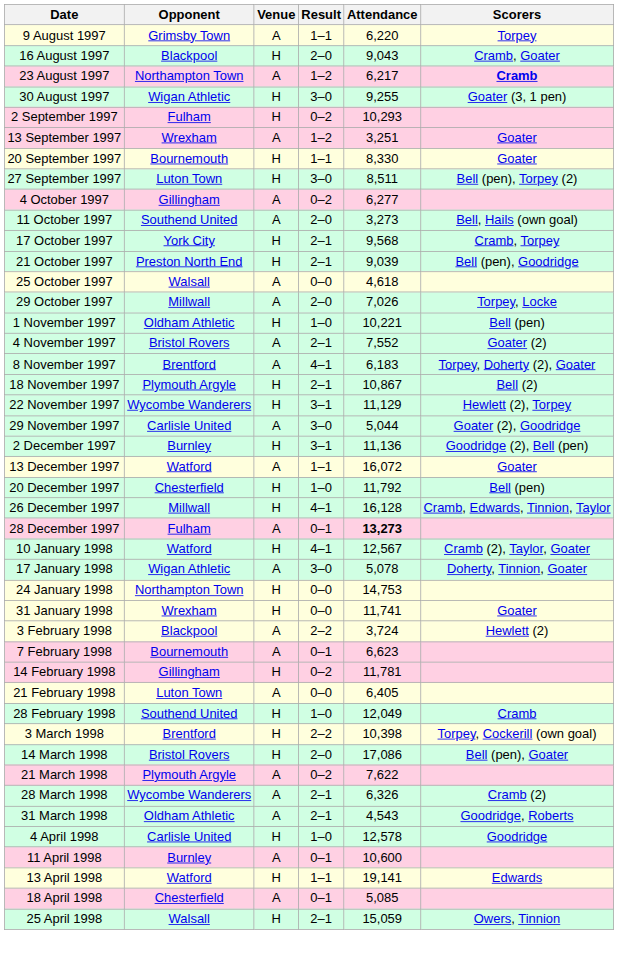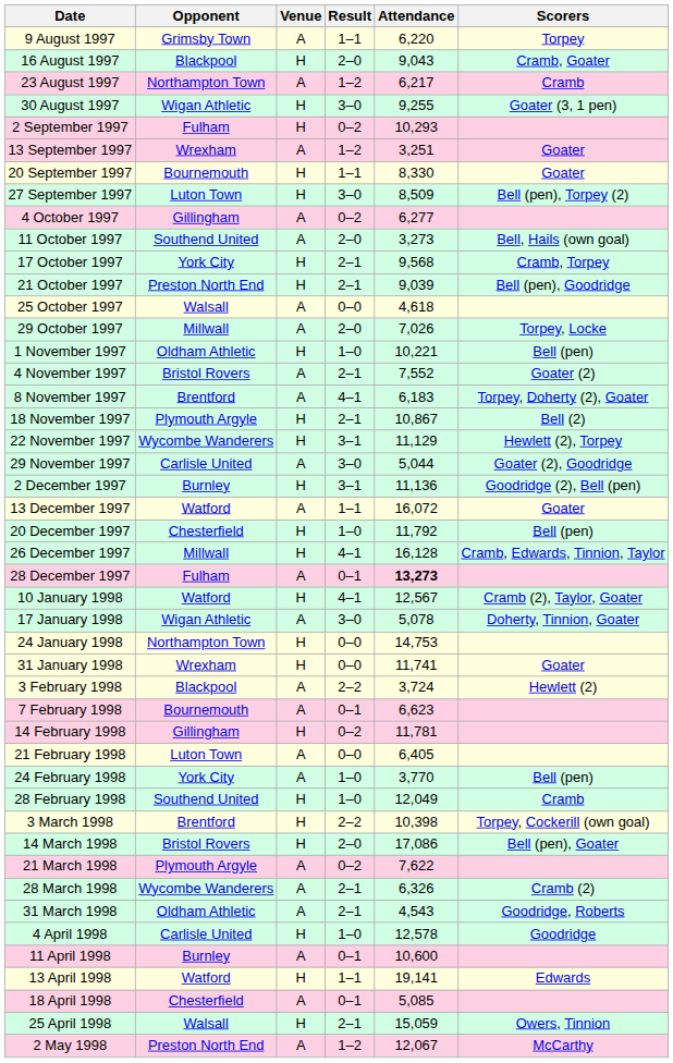 <table class="wikitable sortable" style="text-align:center;">
 <tr>
 <th>Date</th>
 <th>Opponent</th>
 <th>Venue</th>
 <th>Result</th>
 <th>Attendance</th>
 <th>Scorers</th>
 </tr>
 <tr style="background:#ffd;">
 <td>9 August 1997</td>
 <td><a href='#'>Grimsby Town</a></td>
 <td>A</td>
 <td>1–1</td>
 <td>6,220</td>
 <td><a href='#'>Torpey</a></td>
 </tr>
 <tr style="background:#d0ffe3;">
 <td>16 August 1997</td>
 <td><a href='#'>Blackpool</a></td>
 <td>H</td>
 <td>2–0</td>
 <td>9,043</td>
 <td><a href='#'>Cramb</a>, <a href='#'>Goater</a></td>
 </tr>
 <tr style="background:#ffd0e3;">
 <td>23 August 1997</td>
 <td><a href='#'>Northampton Town</a></td>
 <td>A</td>
 <td>1–2</td>
 <td>6,217</td>
-<td><strong><a href='#'>Cramb</a></strong></td>
+<td><a href='#'>Cramb</a></td>
 </tr>
 <tr style="background:#d0ffe3;">
 <td>30 August 1997</td>
 <td><a href='#'>Wigan Athletic</a></td>
 <td>H</td>
 <td>3–0</td>
 <td>9,255</td>
 <td><a href='#'>Goater</a> (3, 1 pen)</td>
 </tr>
 <tr style="background:#ffd0e3;">
 <td>2 September 1997</td>
 <td><a href='#'>Fulham</a></td>
 <td>H</td>
 <td>0–2</td>
 <td>10,293</td>
 <td></td>
 </tr>
 <tr style="background:#ffd0e3;">
 <td>13 September 1997</td>
 <td><a href='#'>Wrexham</a></td>
 <td>A</td>
 <td>1–2</td>
 <td>3,251</td>
 <td><a href='#'>Goater</a></td>
 </tr>
 <tr style="background:#ffd;">
 <td>20 September 1997</td>
 <td><a href='#'>Bournemouth</a></td>
 <td>H</td>
 <td>1–1</td>
 <td>8,330</td>
 <td><a href='#'>Goater</a></td>
 </tr>
 <tr style="background:#d0ffe3;">
 <td>27 September 1997</td>
 <td><a href='#'>Luton Town</a></td>
 <td>H</td>
 <td>3–0</td>
-<td>8,511</td>
+<td>8,509</td>
 <td><a href='#'>Bell</a> (pen), <a href='#'>Torpey</a> (2)</td>
 </tr>
 <tr style="background:#ffd0e3;">
 <td>4 October 1997</td>
 <td><a href='#'>Gillingham</a></td>
 <td>A</td>
 <td>0–2</td>
 <td>6,277</td>
 <td></td>
 </tr>
 <tr style="background:#d0ffe3;">
 <td>11 October 1997</td>
 <td><a href='#'>Southend United</a></td>
 <td>A</td>
 <td>2–0</td>
 <td>3,273</td>
 <td><a href='#'>Bell</a>, <a href='#'>Hails</a> (own goal)</td>
 </tr>
 <tr style="background:#d0ffe3;">
 <td>17 October 1997</td>
 <td><a href='#'>York City</a></td>
 <td>H</td>
 <td>2–1</td>
 <td>9,568</td>
 <td><a href='#'>Cramb</a>, <a href='#'>Torpey</a></td>
 </tr>
 <tr style="background:#d0ffe3;">
 <td>21 October 1997</td>
 <td><a href='#'>Preston North End</a></td>
 <td>H</td>
 <td>2–1</td>
 <td>9,039</td>
 <td><a href='#'>Bell</a> (pen), <a href='#'>Goodridge</a></td>
 </tr>
 <tr style="background:#ffd;">
 <td>25 October 1997</td>
 <td><a href='#'>Walsall</a></td>
 <td>A</td>
 <td>0–0</td>
 <td>4,618</td>
 <td></td>
 </tr>
 <tr style="background:#d0ffe3;">
 <td>29 October 1997</td>
 <td><a href='#'>Millwall</a></td>
 <td>A</td>
 <td>2–0</td>
 <td>7,026</td>
 <td><a href='#'>Torpey</a>, <a href='#'>Locke</a></td>
 </tr>
 <tr style="background:#d0ffe3;">
 <td>1 November 1997</td>
 <td><a href='#'>Oldham Athletic</a></td>
 <td>H</td>
 <td>1–0</td>
 <td>10,221</td>
 <td><a href='#'>Bell</a> (pen)</td>
 </tr>
 <tr style="background:#d0ffe3;">
 <td>4 November 1997</td>
 <td><a href='#'>Bristol Rovers</a></td>
 <td>A</td>
 <td>2–1</td>
 <td>7,552</td>
 <td><a href='#'>Goater</a> (2)</td>
 </tr>
 <tr style="background:#d0ffe3;">
 <td>8 November 1997</td>
 <td><a href='#'>Brentford</a></td>
 <td>A</td>
 <td>4–1</td>
 <td>6,183</td>
 <td><a href='#'>Torpey</a>, <a href='#'>Doherty</a> (2), <a href='#'>Goater</a></td>
 </tr>
 <tr style="background:#d0ffe3;">
 <td>18 November 1997</td>
 <td><a href='#'>Plymouth Argyle</a></td>
 <td>H</td>
 <td>2–1</td>
 <td>10,867</td>
 <td><a href='#'>Bell</a> (2)</td>
 </tr>
 <tr style="background:#d0ffe3;">
 <td>22 November 1997</td>
 <td><a href='#'>Wycombe Wanderers</a></td>
 <td>H</td>
 <td>3–1</td>
 <td>11,129</td>
 <td><a href='#'>Hewlett</a> (2), <a href='#'>Torpey</a></td>
 </tr>
 <tr style="background:#d0ffe3;">
 <td>29 November 1997</td>
 <td><a href='#'>Carlisle United</a></td>
 <td>A</td>
 <td>3–0</td>
 <td>5,044</td>
 <td><a href='#'>Goater</a> (2), <a href='#'>Goodridge</a></td>
 </tr>
 <tr style="background:#d0ffe3;">
 <td>2 December 1997</td>
 <td><a href='#'>Burnley</a></td>
 <td>H</td>
 <td>3–1</td>
 <td>11,136</td>
 <td><a href='#'>Goodridge</a> (2), <a href='#'>Bell</a> (pen)</td>
 </tr>
 <tr style="background:#ffd;">
 <td>13 December 1997</td>
 <td><a href='#'>Watford</a></td>
 <td>A</td>
 <td>1–1</td>
 <td>16,072</td>
 <td><a href='#'>Goater</a></td>
 </tr>
 <tr style="background:#d0ffe3;">
 <td>20 December 1997</td>
 <td><a href='#'>Chesterfield</a></td>
 <td>H</td>
 <td>1–0</td>
 <td>11,792</td>
 <td><a href='#'>Bell</a> (pen)</td>
 </tr>
 <tr style="background:#d0ffe3;">
 <td>26 December 1997</td>
 <td><a href='#'>Millwall</a></td>
 <td>H</td>
 <td>4–1</td>
 <td>16,128</td>
 <td><a href='#'>Cramb</a>, <a href='#'>Edwards</a>, <a href='#'>Tinnion</a>, <a href='#'>Taylor</a></td>
 </tr>
 <tr style="background:#ffd0e3;">
 <td>28 December 1997</td>
 <td><a href='#'>Fulham</a></td>
 <td>A</td>
 <td>0–1</td>
 <td><strong>13,273</strong></td>
 <td></td>
 </tr>
 <tr style="background:#d0ffe3;">
 <td>10 January 1998</td>
 <td><a href='#'>Watford</a></td>
 <td>H</td>
 <td>4–1</td>
 <td>12,567</td>
 <td><a href='#'>Cramb</a> (2), <a href='#'>Taylor</a>, <a href='#'>Goater</a></td>
 </tr>
 <tr style="background:#d0ffe3;">
 <td>17 January 1998</td>
 <td><a href='#'>Wigan Athletic</a></td>
 <td>A</td>
 <td>3–0</td>
 <td>5,078</td>
 <td><a href='#'>Doherty</a>, <a href='#'>Tinnion</a>, <a href='#'>Goater</a></td>
 </tr>
 <tr style="background:#ffd;">
 <td>24 January 1998</td>
 <td><a href='#'>Northampton Town</a></td>
 <td>H</td>
 <td>0–0</td>
 <td>14,753</td>
 <td></td>
 </tr>
 <tr style="background:#ffd;">
 <td>31 January 1998</td>
 <td><a href='#'>Wrexham</a></td>
 <td>H</td>
 <td>0–0</td>
 <td>11,741</td>
 <td><a href='#'>Goater</a></td>
 </tr>
 <tr style="background:#ffd;">
 <td>3 February 1998</td>
 <td><a href='#'>Blackpool</a></td>
 <td>A</td>
 <td>2–2</td>
 <td>3,724</td>
 <td><a href='#'>Hewlett</a> (2)</td>
 </tr>
 <tr style="background:#ffd0e3;">
 <td>7 February 1998</td>
 <td><a href='#'>Bournemouth</a></td>
 <td>A</td>
 <td>0–1</td>
 <td>6,623</td>
 <td></td>
 </tr>
 <tr style="background:#ffd0e3;">
 <td>14 February 1998</td>
 <td><a href='#'>Gillingham</a></td>
 <td>H</td>
 <td>0–2</td>
 <td>11,781</td>
 <td></td>
 </tr>
 <tr style="background:#ffd;">
 <td>21 February 1998</td>
 <td><a href='#'>Luton Town</a></td>
 <td>A</td>
 <td>0–0</td>
 <td>6,405</td>
 <td></td>
 </tr>
 <tr style="background:#d0ffe3;">
+<td>24 February 1998</td>
+<td><a href='#'>York City</a></td>
+<td>A</td>
+<td>1–0</td>
+<td>3,770</td>
+<td><a href='#'>Bell</a> (pen)</td>
+</tr>
+<tr style="background:#d0ffe3;">
 <td>28 February 1998</td>
 <td><a href='#'>Southend United</a></td>
 <td>H</td>
 <td>1–0</td>
 <td>12,049</td>
 <td><a href='#'>Cramb</a></td>
 </tr>
 <tr style="background:#ffd;">
 <td>3 March 1998</td>
 <td><a href='#'>Brentford</a></td>
 <td>H</td>
 <td>2–2</td>
 <td>10,398</td>
 <td><a href='#'>Torpey</a>, <a href='#'>Cockerill</a> (own goal)</td>
 </tr>
 <tr style="background:#d0ffe3;">
 <td>14 March 1998</td>
 <td><a href='#'>Bristol Rovers</a></td>
 <td>H</td>
 <td>2–0</td>
 <td>17,086</td>
 <td><a href='#'>Bell</a> (pen), <a href='#'>Goater</a></td>
 </tr>
 <tr style="background:#ffd0e3;">
 <td>21 March 1998</td>
 <td><a href='#'>Plymouth Argyle</a></td>
 <td>A</td>
 <td>0–2</td>
 <td>7,622</td>
 <td></td>
 </tr>
 <tr style="background:#d0ffe3;">
 <td>28 March 1998</td>
 <td><a href='#'>Wycombe Wanderers</a></td>
 <td>A</td>
 <td>2–1</td>
 <td>6,326</td>
 <td><a href='#'>Cramb</a> (2)</td>
 </tr>
 <tr style="background:#d0ffe3;">
 <td>31 March 1998</td>
 <td><a href='#'>Oldham Athletic</a></td>
 <td>A</td>
 <td>2–1</td>
 <td>4,543</td>
 <td><a href='#'>Goodridge</a>, <a href='#'>Roberts</a></td>
 </tr>
 <tr style="background:#d0ffe3;">
 <td>4 April 1998</td>
 <td><a href='#'>Carlisle United</a></td>
 <td>H</td>
 <td>1–0</td>
 <td>12,578</td>
 <td><a href='#'>Goodridge</a></td>
 </tr>
 <tr style="background:#ffd0e3;">
 <td>11 April 1998</td>
 <td><a href='#'>Burnley</a></td>
 <td>A</td>
 <td>0–1</td>
 <td>10,600</td>
 <td></td>
 </tr>
 <tr style="background:#ffd;">
 <td>13 April 1998</td>
 <td><a href='#'>Watford</a></td>
 <td>H</td>
 <td>1–1</td>
 <td>19,141</td>
 <td><a href='#'>Edwards</a></td>
 </tr>
 <tr style="background:#ffd0e3;">
 <td>18 April 1998</td>
 <td><a href='#'>Chesterfield</a></td>
 <td>A</td>
 <td>0–1</td>
 <td>5,085</td>
 <td></td>
 </tr>
 <tr style="background:#d0ffe3;">
 <td>25 April 1998</td>
 <td><a href='#'>Walsall</a></td>
 <td>H</td>
 <td>2–1</td>
 <td>15,059</td>
 <td><a href='#'>Owers</a>, <a href='#'>Tinnion</a></td>
 </tr>
+<tr style="background:#ffd0e3;">
+<td>2 May 1998</td>
+<td><a href='#'>Preston North End</a></td>
+<td>A</td>
+<td>1–2</td>
+<td>12,067</td>
+<td><a href='#'>McCarthy</a></td>
+</tr>
 </table>
